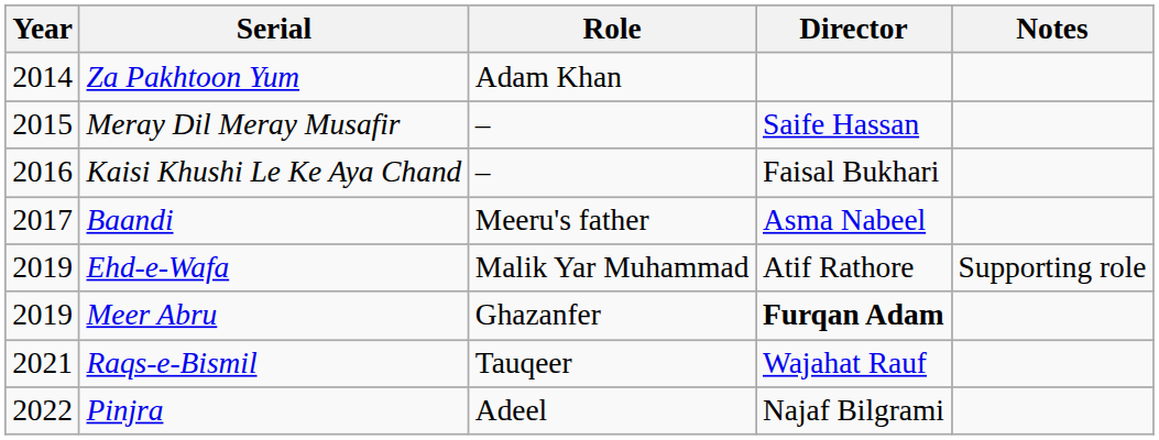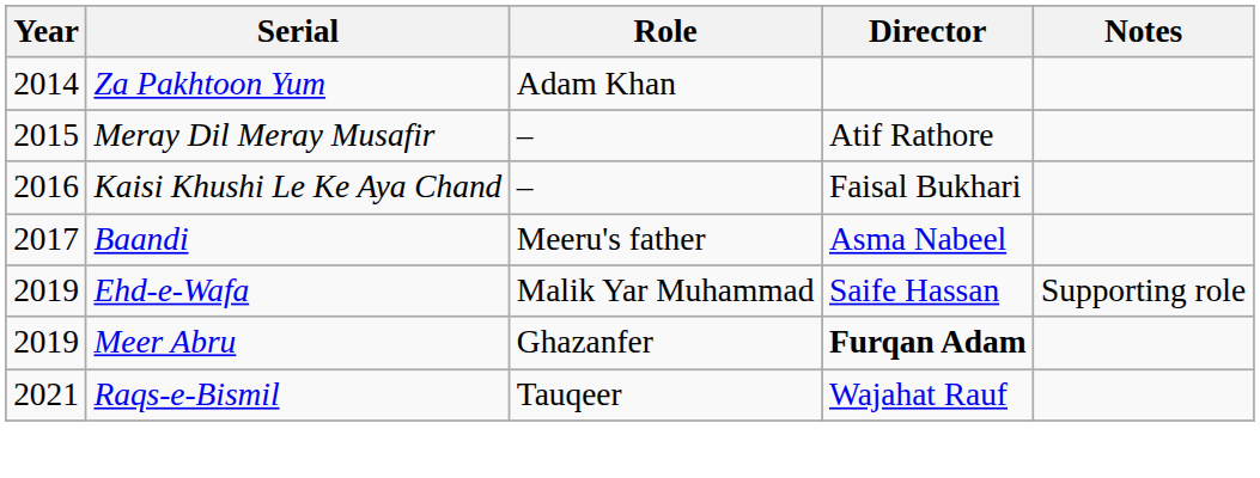 <table class="wikitable">
 <tr>
 <th>Year</th>
 <th>Serial</th>
 <th>Role</th>
 <th>Director</th>
 <th>Notes</th>
 </tr>
 <tr>
 <td>2014</td>
 <td><em><a href='#'>Za Pakhtoon Yum</a></em></td>
 <td>Adam Khan</td>
 <td></td>
 <td></td>
 </tr>
 <tr>
 <td>2015</td>
 <td><em>Meray Dil Meray Musafir</em></td>
 <td>–</td>
-<td><a href='#'>Saife Hassan</a></td>
+<td>Atif Rathore</td>
 <td></td>
 </tr>
 <tr>
 <td>2016</td>
 <td><em>Kaisi Khushi Le Ke Aya Chand</em></td>
 <td>–</td>
 <td>Faisal Bukhari</td>
 <td></td>
 </tr>
 <tr>
 <td>2017</td>
 <td><em><a href='#'>Baandi</a></em></td>
 <td>Meeru's father</td>
 <td><a href='#'>Asma Nabeel</a></td>
 <td></td>
 </tr>
 <tr>
 <td>2019</td>
 <td><em><a href='#'>Ehd-e-Wafa</a></em></td>
 <td>Malik Yar Muhammad</td>
-<td>Atif Rathore</td>
+<td><a href='#'>Saife Hassan</a></td>
 <td>Supporting role</td>
 </tr>
 <tr>
 <td>2019</td>
 <td><em><a href='#'>Meer Abru</a></em></td>
 <td>Ghazanfer</td>
 <td><strong>Furqan Adam</strong></td>
 <td></td>
 </tr>
 <tr>
 <td>2021</td>
 <td><em><a href='#'>Raqs-e-Bismil</a></em></td>
 <td>Tauqeer</td>
 <td><a href='#'>Wajahat Rauf</a></td>
 <td></td>
 </tr>
-<tr>
-<td>2022</td>
-<td><a href='#'><em>Pinjra</em></a></td>
-<td>Adeel</td>
-<td>Najaf Bilgrami</td>
-<td></td>
-</tr>
 </table>
